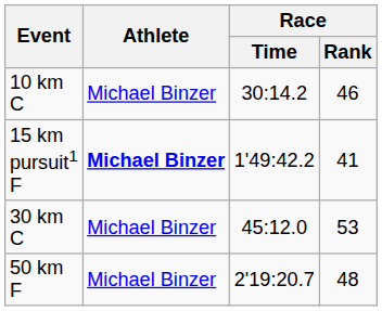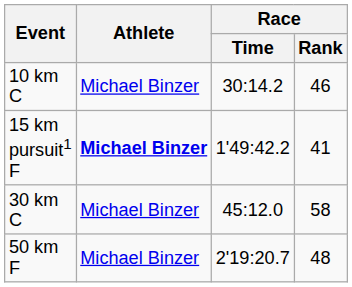 <table class="wikitable" border="1" style="font-size:90%">
 <tr>
 <th rowspan=2>Event</th>
 <th rowspan=2>Athlete</th>
 <th colspan=2>Race</th>
 </tr>
 <tr>
 <th>Time</th>
 <th>Rank</th>
 </tr>
 <tr>
 <td>10 km <br> C</td>
 <td><a href='#'>Michael Binzer</a></td>
 <td align=center>30:14.2</td>
 <td align=center>46</td>
 </tr>
 <tr>
 <td>15 km <br> pursuit<sup>1</sup> <br> F</td>
 <td><strong><a href='#'>Michael Binzer</a></strong></td>
 <td align=center>1'49:42.2</td>
 <td align=center>41</td>
 </tr>
 <tr>
 <td>30 km <br> C</td>
 <td><a href='#'>Michael Binzer</a></td>
 <td align=center>45:12.0</td>
-<td align=center>53</td>
+<td align=center>58</td>
 </tr>
 <tr>
 <td>50 km <br> F</td>
 <td><a href='#'>Michael Binzer</a></td>
 <td align=center>2'19:20.7</td>
 <td align=center>48</td>
 </tr>
 </table>
